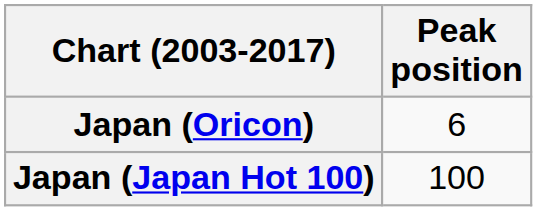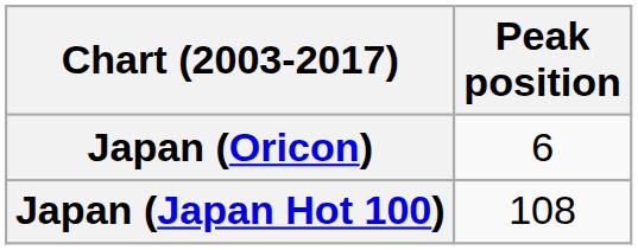 <table class="wikitable plainrowheaders sortable" style="text-align:center;">
 <tr>
 <th scope="col">Chart (2003-2017)</th>
 <th scope="col">Peak<br>position</th>
 </tr>
 <tr>
 <th scope="row">Japan (<a href='#'>Oricon</a>)</th>
 <td>6</td>
 </tr>
 <tr>
 <th scope="row">Japan (<a href='#'>Japan Hot 100</a>)</th>
-<td>100</td>
+<td>108</td>
 </tr>
 </table>
